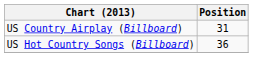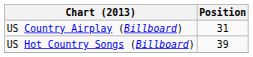 <table class="wikitable">
 <tr>
 <th scope="col">Chart (2013)</th>
 <th scope="col">Position</th>
 </tr>
 <tr>
 <td>US <a href='#'>Country Airplay</a> (<em><a href='#'>Billboard</a></em>)</td>
 <td align="center">31</td>
 </tr>
 <tr>
 <td>US <a href='#'>Hot Country Songs</a> (<em><a href='#'>Billboard</a></em>)</td>
-<td align="center">36</td>
+<td align="center">39</td>
 </tr>
 <tr>
 </tr>
 </table>
